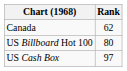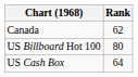 <table class="wikitable sortable">
 <tr>
 <th align="left">Chart (1968)</th>
 <th style="text-align:center;">Rank</th>
 </tr>
 <tr>
 <td>Canada</td>
 <td style="text-align:center;">62</td>
 </tr>
 <tr>
 <td>US <em>Billboard</em> Hot 100</td>
 <td style="text-align:center;">80</td>
 </tr>
 <tr>
 <td>US <em>Cash Box</em></td>
-<td style="text-align:center;">97</td>
+<td style="text-align:center;">64</td>
 </tr>
 </table>
